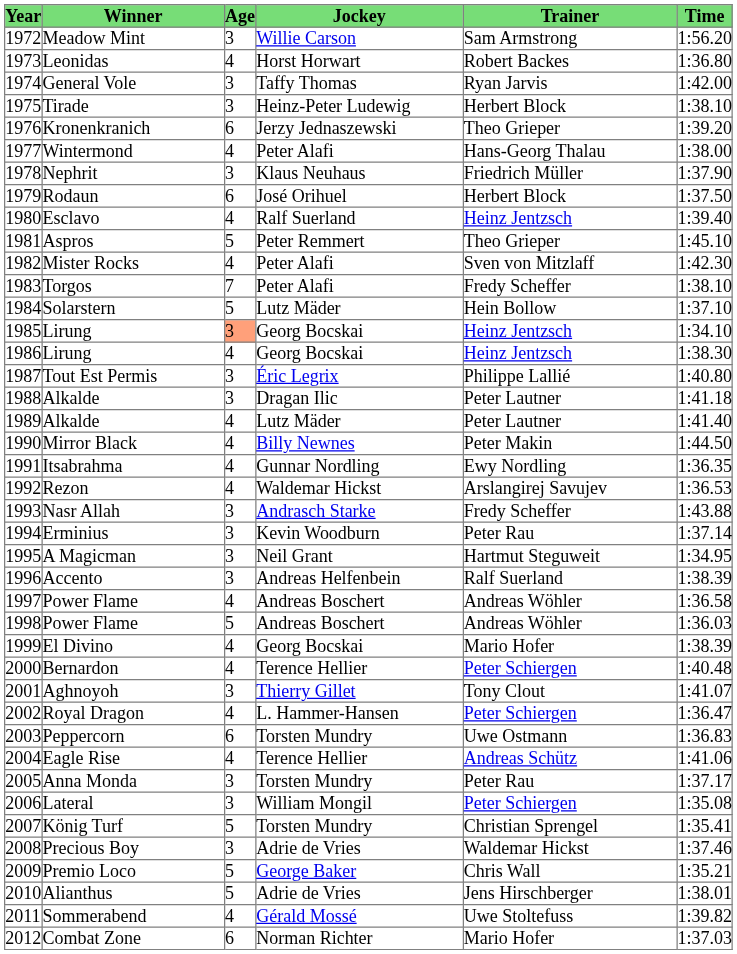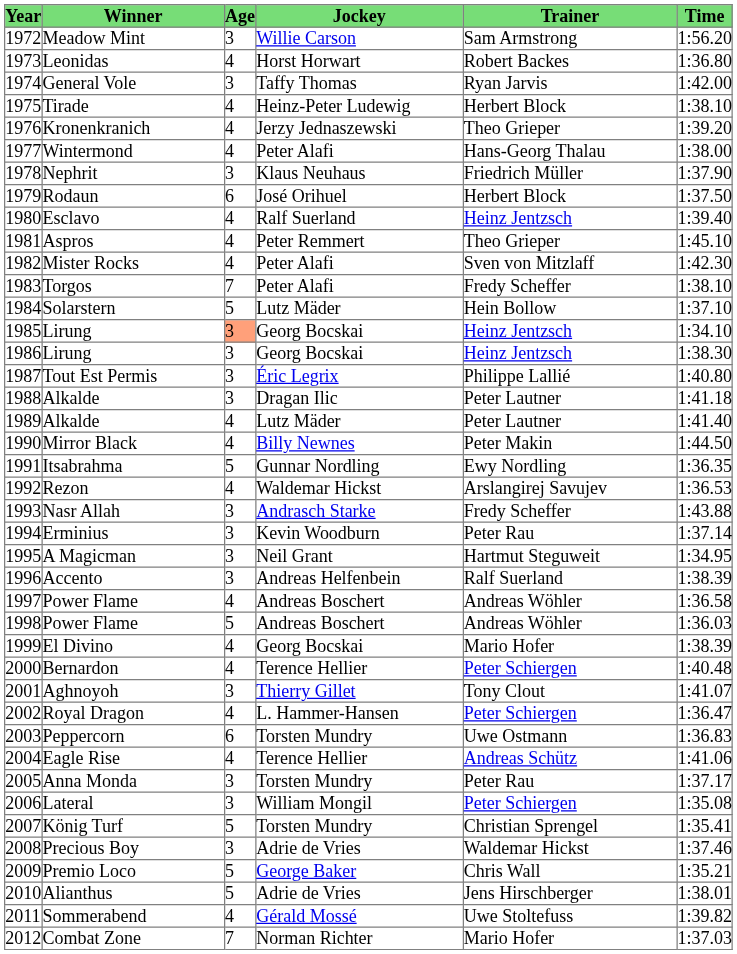 <table class = "sortable" | border="1" cellpadding="0" style="border-collapse: collapse; font-size:90%">
 <tr bgcolor="#77dd77" align="center">
 <th>Year</th>
 <th>Winner</th>
 <th>Age</th>
 <th>Jockey</th>
 <th>Trainer</th>
 <th>Time</th>
 </tr>
 <tr>
 <td>1972</td>
 <td width=145px>Meadow Mint</td>
 <td>3</td>
 <td width=165px><a href='#'>Willie Carson</a></td>
 <td width=170px>Sam Armstrong</td>
 <td>1:56.20</td>
 </tr>
 <tr>
 <td>1973</td>
 <td>Leonidas</td>
 <td>4</td>
 <td>Horst Horwart</td>
 <td>Robert Backes</td>
 <td>1:36.80</td>
 </tr>
 <tr>
 <td>1974</td>
 <td>General Vole</td>
 <td>3</td>
 <td>Taffy Thomas</td>
 <td>Ryan Jarvis</td>
 <td>1:42.00</td>
 </tr>
 <tr>
 <td>1975</td>
 <td>Tirade</td>
-<td>3</td>
+<td>4</td>
 <td>Heinz-Peter Ludewig</td>
 <td>Herbert Block</td>
 <td>1:38.10</td>
 </tr>
 <tr>
 <td>1976</td>
 <td>Kronenkranich</td>
-<td>6</td>
+<td>4</td>
 <td>Jerzy Jednaszewski</td>
 <td>Theo Grieper</td>
 <td>1:39.20</td>
 </tr>
 <tr>
 <td>1977</td>
 <td>Wintermond</td>
 <td>4</td>
 <td>Peter Alafi</td>
 <td>Hans-Georg Thalau</td>
 <td>1:38.00</td>
 </tr>
 <tr>
 <td>1978</td>
 <td>Nephrit</td>
 <td>3</td>
 <td>Klaus Neuhaus</td>
 <td>Friedrich Müller</td>
 <td>1:37.90</td>
 </tr>
 <tr>
 <td>1979</td>
 <td>Rodaun</td>
 <td>6</td>
 <td>José Orihuel</td>
 <td>Herbert Block</td>
 <td>1:37.50</td>
 </tr>
 <tr>
 <td>1980</td>
 <td>Esclavo</td>
 <td>4</td>
 <td>Ralf Suerland</td>
 <td><a href='#'>Heinz Jentzsch</a></td>
 <td>1:39.40</td>
 </tr>
 <tr>
 <td>1981</td>
 <td>Aspros</td>
-<td>5</td>
+<td>4</td>
 <td>Peter Remmert</td>
 <td>Theo Grieper</td>
 <td>1:45.10</td>
 </tr>
 <tr>
 <td>1982</td>
 <td>Mister Rocks</td>
 <td>4</td>
 <td>Peter Alafi</td>
 <td>Sven von Mitzlaff</td>
 <td>1:42.30</td>
 </tr>
 <tr>
 <td>1983</td>
 <td>Torgos</td>
 <td>7</td>
 <td>Peter Alafi</td>
 <td>Fredy Scheffer</td>
 <td>1:38.10</td>
 </tr>
 <tr>
 <td>1984</td>
 <td>Solarstern</td>
 <td>5</td>
 <td>Lutz Mäder</td>
 <td>Hein Bollow</td>
 <td>1:37.10</td>
 </tr>
 <tr>
 <td>1985</td>
 <td>Lirung</td>
 <td style="background: lightsalmon;">3</td>
 <td>Georg Bocskai</td>
 <td><a href='#'>Heinz Jentzsch</a></td>
 <td>1:34.10</td>
 </tr>
 <tr>
 <td>1986</td>
 <td>Lirung</td>
-<td>4</td>
+<td>3</td>
 <td>Georg Bocskai</td>
 <td><a href='#'>Heinz Jentzsch</a></td>
 <td>1:38.30</td>
 </tr>
 <tr>
 <td>1987</td>
 <td>Tout Est Permis</td>
 <td>3</td>
 <td><a href='#'>Éric Legrix</a></td>
 <td>Philippe Lallié</td>
 <td>1:40.80</td>
 </tr>
 <tr>
 <td>1988</td>
 <td>Alkalde</td>
 <td>3</td>
 <td>Dragan Ilic</td>
 <td>Peter Lautner</td>
 <td>1:41.18</td>
 </tr>
 <tr>
 <td>1989</td>
 <td>Alkalde</td>
 <td>4</td>
 <td>Lutz Mäder</td>
 <td>Peter Lautner</td>
 <td>1:41.40</td>
 </tr>
 <tr>
 <td>1990</td>
 <td>Mirror Black</td>
 <td>4</td>
 <td><a href='#'>Billy Newnes</a></td>
 <td>Peter Makin</td>
 <td>1:44.50</td>
 </tr>
 <tr>
 <td>1991</td>
 <td>Itsabrahma</td>
-<td>4</td>
+<td>5</td>
 <td>Gunnar Nordling</td>
 <td>Ewy Nordling</td>
 <td>1:36.35</td>
 </tr>
 <tr>
 <td>1992</td>
 <td>Rezon</td>
 <td>4</td>
 <td>Waldemar Hickst</td>
 <td>Arslangirej Savujev</td>
 <td>1:36.53</td>
 </tr>
 <tr>
 <td>1993</td>
 <td>Nasr Allah</td>
 <td>3</td>
 <td><a href='#'>Andrasch Starke</a></td>
 <td>Fredy Scheffer</td>
 <td>1:43.88</td>
 </tr>
 <tr>
 <td>1994</td>
 <td>Erminius</td>
 <td>3</td>
 <td>Kevin Woodburn</td>
 <td>Peter Rau</td>
 <td>1:37.14</td>
 </tr>
 <tr>
 <td>1995</td>
 <td>A Magicman</td>
 <td>3</td>
 <td>Neil Grant</td>
 <td>Hartmut Steguweit</td>
 <td>1:34.95</td>
 </tr>
 <tr>
 <td>1996</td>
 <td>Accento</td>
 <td>3</td>
 <td>Andreas Helfenbein</td>
 <td>Ralf Suerland</td>
 <td>1:38.39</td>
 </tr>
 <tr>
 <td>1997</td>
 <td>Power Flame</td>
 <td>4</td>
 <td>Andreas Boschert</td>
 <td>Andreas Wöhler</td>
 <td>1:36.58</td>
 </tr>
 <tr>
 <td>1998</td>
 <td>Power Flame</td>
 <td>5</td>
 <td>Andreas Boschert</td>
 <td>Andreas Wöhler</td>
 <td>1:36.03</td>
 </tr>
 <tr>
 <td>1999</td>
 <td>El Divino</td>
 <td>4</td>
 <td>Georg Bocskai</td>
 <td>Mario Hofer</td>
 <td>1:38.39</td>
 </tr>
 <tr>
 <td>2000</td>
 <td>Bernardon </td>
 <td>4</td>
 <td>Terence Hellier</td>
 <td><a href='#'>Peter Schiergen</a></td>
 <td>1:40.48</td>
 </tr>
 <tr>
 <td>2001</td>
 <td>Aghnoyoh</td>
 <td>3</td>
 <td><a href='#'>Thierry Gillet</a></td>
 <td>Tony Clout</td>
 <td>1:41.07</td>
 </tr>
 <tr>
 <td>2002</td>
 <td>Royal Dragon</td>
 <td>4</td>
 <td>L. Hammer-Hansen </td>
 <td><a href='#'>Peter Schiergen</a></td>
 <td>1:36.47</td>
 </tr>
 <tr>
 <td>2003</td>
 <td>Peppercorn</td>
 <td>6</td>
 <td>Torsten Mundry</td>
 <td>Uwe Ostmann</td>
 <td>1:36.83</td>
 </tr>
 <tr>
 <td>2004</td>
 <td>Eagle Rise</td>
 <td>4</td>
 <td>Terence Hellier</td>
 <td><a href='#'>Andreas Schütz</a></td>
 <td>1:41.06</td>
 </tr>
 <tr>
 <td>2005</td>
 <td>Anna Monda</td>
 <td>3</td>
 <td>Torsten Mundry</td>
 <td>Peter Rau</td>
 <td>1:37.17</td>
 </tr>
 <tr>
 <td>2006</td>
 <td>Lateral</td>
 <td>3</td>
 <td>William Mongil</td>
 <td><a href='#'>Peter Schiergen</a></td>
 <td>1:35.08</td>
 </tr>
 <tr>
 <td>2007</td>
 <td>König Turf</td>
 <td>5</td>
 <td>Torsten Mundry</td>
 <td>Christian Sprengel</td>
 <td>1:35.41</td>
 </tr>
 <tr>
 <td>2008</td>
 <td>Precious Boy</td>
 <td>3</td>
 <td>Adrie de Vries</td>
 <td>Waldemar Hickst</td>
 <td>1:37.46</td>
 </tr>
 <tr>
 <td>2009</td>
 <td>Premio Loco</td>
 <td>5</td>
 <td><a href='#'>George Baker</a></td>
 <td>Chris Wall</td>
 <td>1:35.21</td>
 </tr>
 <tr>
 <td>2010</td>
 <td>Alianthus</td>
 <td>5</td>
 <td>Adrie de Vries</td>
 <td>Jens Hirschberger</td>
 <td>1:38.01</td>
 </tr>
 <tr>
 <td>2011</td>
 <td>Sommerabend</td>
 <td>4</td>
 <td><a href='#'>Gérald Mossé</a></td>
 <td>Uwe Stoltefuss</td>
 <td>1:39.82</td>
 </tr>
 <tr>
 <td>2012</td>
 <td>Combat Zone</td>
-<td>6</td>
+<td>7</td>
 <td>Norman Richter</td>
 <td>Mario Hofer</td>
 <td>1:37.03</td>
 </tr>
 </table>
